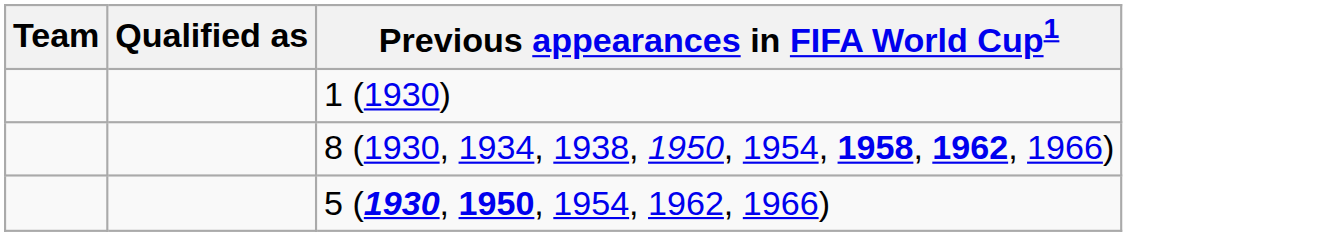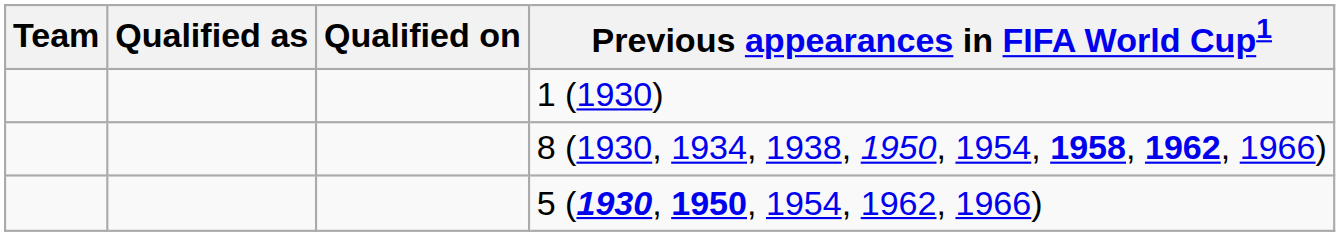 <table class="wikitable sortable">
 <tr>
 <th>Team</th>
 <th>Qualified as</th>
+<th>Qualified on</th>
 <th data-sort-type="number">Previous <a href='#'>appearances</a> in <a href='#'>FIFA World Cup</a><sup><strong><a href='#'>1</a></strong></sup></th>
 </tr>
 <tr>
+<td></td>
 <td></td>
 <td></td>
 <td>1 (<a href='#'>1930</a>)</td>
 </tr>
 <tr>
 <td></td>
 <td></td>
+<td></td>
 <td>8 (<a href='#'>1930</a>, <a href='#'>1934</a>, <a href='#'>1938</a>, <em><a href='#'>1950</a></em>, <a href='#'>1954</a>, <strong><a href='#'>1958</a></strong>, <strong><a href='#'>1962</a></strong>, <a href='#'>1966</a>)</td>
 </tr>
 <tr>
 <td></td>
 <td></td>
+<td></td>
 <td>5 (<strong><em><a href='#'>1930</a></em></strong>, <strong><a href='#'>1950</a></strong>, <a href='#'>1954</a>, <a href='#'>1962</a>, <a href='#'>1966</a>)</td>
 </tr>
 </table>
